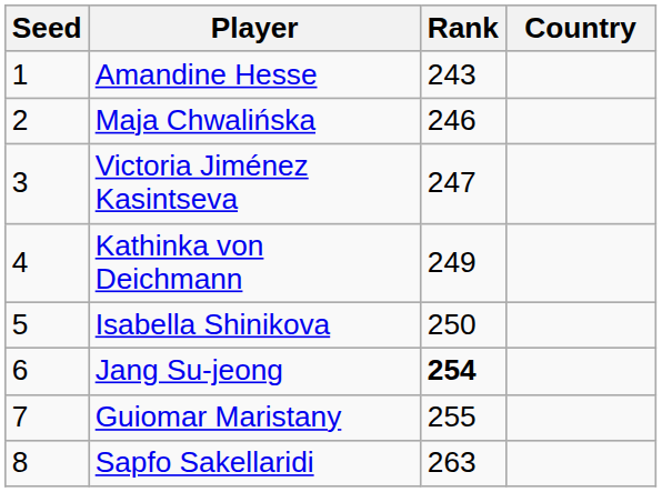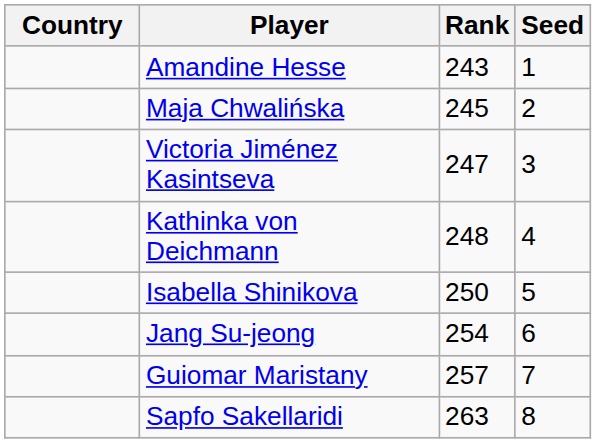 <table class="wikitable">
 <tr>
-<th>Seed</th>
+<th width="75">Country</th>
 <th width="175">Player</th>
 <th>Rank</th>
-<th width="75">Country</th>
+<th>Seed</th>
 </tr>
 <tr>
-<td>1</td>
+<td></td>
 <td><a href='#'>Amandine Hesse</a></td>
 <td>243</td>
-<td></td>
+<td>1</td>
 </tr>
 <tr>
+<td></td>
+<td><a href='#'>Maja Chwalińska</a></td>
+<td>245</td>
 <td>2</td>
-<td><a href='#'>Maja Chwalińska</a></td>
-<td>246</td>
-<td></td>
 </tr>
 <tr>
-<td>3</td>
+<td></td>
 <td><a href='#'>Victoria Jiménez Kasintseva</a></td>
 <td>247</td>
-<td></td>
+<td>3</td>
 </tr>
 <tr>
+<td></td>
+<td><a href='#'>Kathinka von Deichmann</a></td>
+<td>248</td>
 <td>4</td>
-<td><a href='#'>Kathinka von Deichmann</a></td>
-<td>249</td>
-<td></td>
 </tr>
 <tr>
-<td>5</td>
+<td></td>
 <td><a href='#'>Isabella Shinikova</a></td>
 <td>250</td>
-<td></td>
+<td>5</td>
 </tr>
 <tr>
+<td></td>
+<td><a href='#'>Jang Su-jeong</a></td>
+<td>254</td>
 <td>6</td>
-<td><a href='#'>Jang Su-jeong</a></td>
-<td><strong>254</strong></td>
-<td></td>
 </tr>
 <tr>
+<td></td>
+<td><a href='#'>Guiomar Maristany</a></td>
+<td>257</td>
 <td>7</td>
-<td><a href='#'>Guiomar Maristany</a></td>
-<td>255</td>
-<td></td>
 </tr>
 <tr>
-<td>8</td>
+<td></td>
 <td><a href='#'>Sapfo Sakellaridi</a></td>
 <td>263</td>
-<td></td>
+<td>8</td>
 </tr>
 </table>
